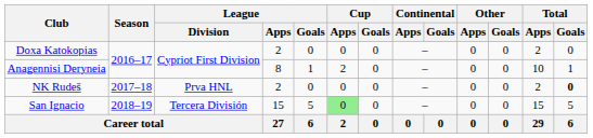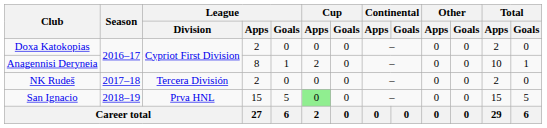 <table class="wikitable" style="text-align: center">
 <tr>
 <th rowspan="2">Club</th>
 <th rowspan="2">Season</th>
 <th colspan="3">League</th>
 <th colspan="2">Cup</th>
 <th colspan="2">Continental</th>
 <th colspan="2">Other</th>
 <th colspan="2">Total</th>
 </tr>
 <tr>
 <th>Division</th>
 <th>Apps</th>
 <th>Goals</th>
 <th>Apps</th>
 <th>Goals</th>
 <th>Apps</th>
 <th>Goals</th>
 <th>Apps</th>
 <th>Goals</th>
 <th>Apps</th>
 <th>Goals</th>
 </tr>
 <tr>
 <td><a href='#'>Doxa Katokopias</a></td>
 <td rowspan="2"><a href='#'>2016–17</a></td>
 <td rowspan="2"><a href='#'>Cypriot First Division</a></td>
 <td>2</td>
 <td>0</td>
 <td>0</td>
 <td>0</td>
 <td colspan="2">–</td>
 <td>0</td>
 <td>0</td>
 <td>2</td>
 <td>0</td>
 </tr>
 <tr>
 <td><a href='#'>Anagennisi Deryneia</a></td>
 <td>8</td>
 <td>1</td>
 <td>2</td>
 <td>0</td>
 <td colspan="2">–</td>
 <td>0</td>
 <td>0</td>
 <td>10</td>
 <td>1</td>
 </tr>
 <tr>
 <td><a href='#'>NK Rudeš</a></td>
 <td><a href='#'>2017–18</a></td>
-<td><a href='#'>Prva HNL</a></td>
+<td><a href='#'>Tercera División</a></td>
 <td>2</td>
 <td>0</td>
 <td>0</td>
 <td>0</td>
 <td colspan="2">–</td>
 <td>0</td>
 <td>0</td>
 <td>2</td>
-<td><strong>0</strong></td>
+<td>0</td>
 </tr>
 <tr>
 <td><a href='#'>San Ignacio</a></td>
 <td><a href='#'>2018–19</a></td>
-<td><a href='#'>Tercera División</a></td>
+<td><a href='#'>Prva HNL</a></td>
 <td>15</td>
 <td>5</td>
 <td style="background: lightgreen;">0</td>
 <td>0</td>
 <td colspan="2">–</td>
 <td>0</td>
 <td>0</td>
 <td>15</td>
 <td>5</td>
 </tr>
 <tr>
 <th colspan="3">Career total</th>
 <th>27</th>
 <th>6</th>
 <th>2</th>
 <th>0</th>
 <th>0</th>
 <th>0</th>
 <th>0</th>
 <th>0</th>
 <th>29</th>
 <th>6</th>
 </tr>
 </table>
